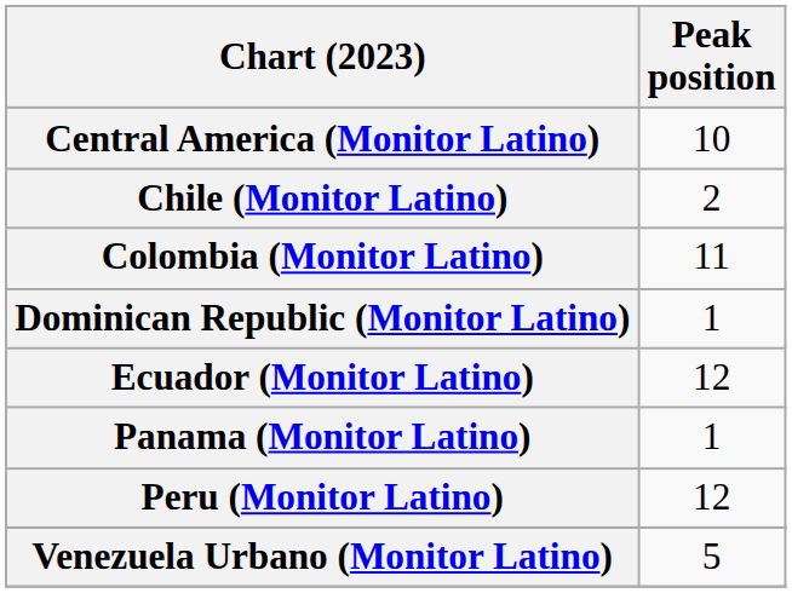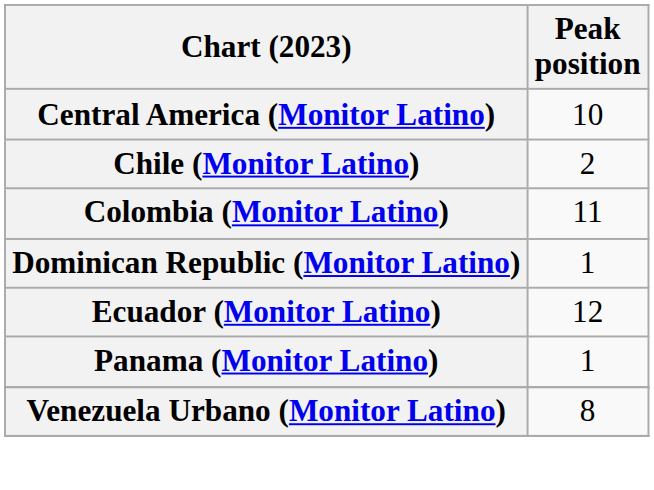 <table class="wikitable sortable plainrowheaders" style="text-align:center">
 <tr>
 <th scope="col">Chart (2023)</th>
 <th scope="col">Peak<br>position</th>
 </tr>
 <tr>
 <th scope="row">Central America (<a href='#'>Monitor Latino</a>)</th>
 <td>10</td>
 </tr>
 <tr>
 <th scope="row">Chile (<a href='#'>Monitor Latino</a>)</th>
 <td>2</td>
 </tr>
 <tr>
 <th scope="row">Colombia (<a href='#'>Monitor Latino</a>)</th>
 <td>11</td>
 </tr>
 <tr>
 <th scope="row">Dominican Republic (<a href='#'>Monitor Latino</a>)</th>
 <td>1</td>
 </tr>
 <tr>
 <th scope="row">Ecuador (<a href='#'>Monitor Latino</a>)</th>
 <td>12</td>
 </tr>
 <tr>
 <th scope="row">Panama (<a href='#'>Monitor Latino</a>)</th>
 <td>1</td>
 </tr>
 <tr>
-<th scope="row">Peru (<a href='#'>Monitor Latino</a>)</th>
-<td>12</td>
-</tr>
-<tr>
 </tr>
 <tr>
 </tr>
 <tr>
 </tr>
 <tr>
 <th scope="row">Venezuela Urbano (<a href='#'>Monitor Latino</a>)</th>
-<td>5</td>
+<td>8</td>
 </tr>
 <tr>
 </tr>
 </table>
